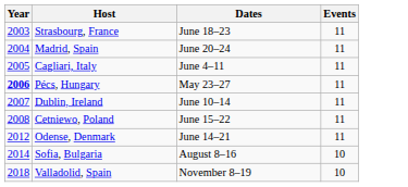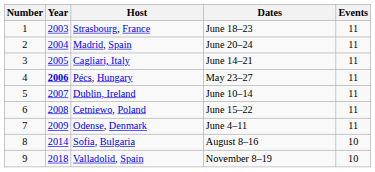 <table class="wikitable">
 <tr>
+<th width=20>Number</th>
 <th width=20>Year</th>
 <th width=200>Host</th>
 <th width=200>Dates</th>
 <th width=20>Events</th>
 </tr>
 <tr>
+<td align=center>1</td>
 <td><a href='#'>2003</a></td>
 <td> <a href='#'>Strasbourg</a>, <a href='#'>France</a></td>
 <td>June 18–23</td>
 <td align=center>11</td>
 </tr>
 <tr>
+<td align=center>2</td>
 <td><a href='#'>2004</a></td>
 <td> <a href='#'>Madrid</a>, <a href='#'>Spain</a></td>
 <td>June 20–24</td>
 <td align=center>11</td>
 </tr>
 <tr>
+<td align=center>3</td>
 <td><a href='#'>2005</a></td>
 <td> <a href='#'>Cagliari, Italy</a></td>
-<td>June 4–11</td>
+<td>June 14–21</td>
 <td align=center>11</td>
 </tr>
 <tr>
+<td align=center>4</td>
 <td><strong><a href='#'>2006</a></strong></td>
 <td> <a href='#'>Pécs</a>, <a href='#'>Hungary</a></td>
 <td>May 23–27</td>
 <td align=center>11</td>
 </tr>
 <tr>
+<td align=center>5</td>
 <td><a href='#'>2007</a></td>
 <td> <a href='#'>Dublin, Ireland</a></td>
 <td>June 10–14</td>
 <td align=center>11</td>
 </tr>
 <tr>
+<td align=center>6</td>
 <td><a href='#'>2008</a></td>
 <td> <a href='#'>Cetniewo</a>, <a href='#'>Poland</a></td>
 <td>June 15–22</td>
 <td align=center>11</td>
 </tr>
 <tr>
-<td><a href='#'>2012</a></td>
+<td align=center>7</td>
+<td><a href='#'>2009</a></td>
 <td> <a href='#'>Odense</a>, <a href='#'>Denmark</a></td>
-<td>June 14–21</td>
+<td>June 4–11</td>
 <td align=center>11</td>
 </tr>
 <tr>
+<td align=center>8</td>
 <td><a href='#'>2014</a></td>
 <td> <a href='#'>Sofia</a>, <a href='#'>Bulgaria</a></td>
 <td>August 8–16</td>
 <td align=center>10</td>
 </tr>
 <tr>
+<td align=center>9</td>
 <td><a href='#'>2018</a></td>
 <td> <a href='#'>Valladolid</a>, <a href='#'>Spain</a></td>
 <td>November 8–19</td>
 <td align=center>10</td>
 </tr>
 </table>
